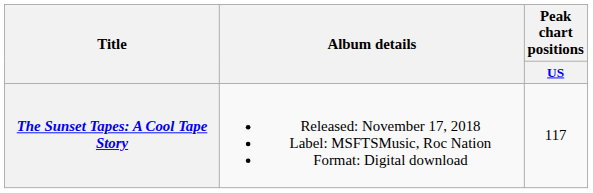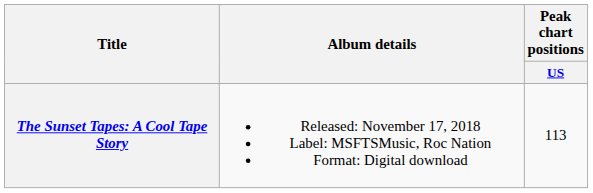 <table class="wikitable plainrowheaders" style="text-align:center;">
 <tr>
 <th scope="col" rowspan="2" style="width:14em;">Title</th>
 <th scope="col" rowspan="2" style="width:20em;">Album details</th>
 <th scope="col" colspan="1">Peak chart positions</th>
 </tr>
 <tr>
 <th scope="col" style="width:3em;font-size:90%;"><a href='#'>US</a><br></th>
 </tr>
 <tr>
 <th scope="row"><em><a href='#'>The Sunset Tapes: A Cool Tape Story</a></em></th>
 <td><br><ul><li>Released: November 17, 2018</li><li>Label: MSFTSMusic, Roc Nation</li><li>Format: Digital download</li></ul></td>
-<td>117</td>
+<td>113</td>
 </tr>
 </table>
